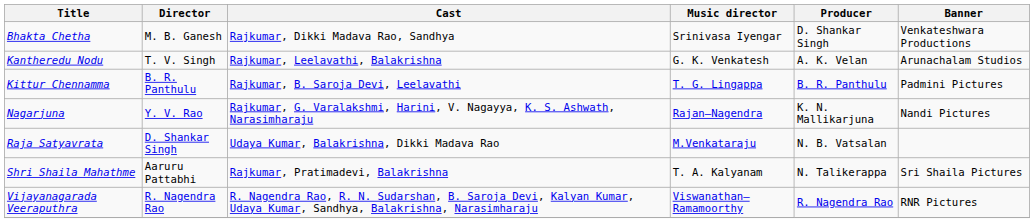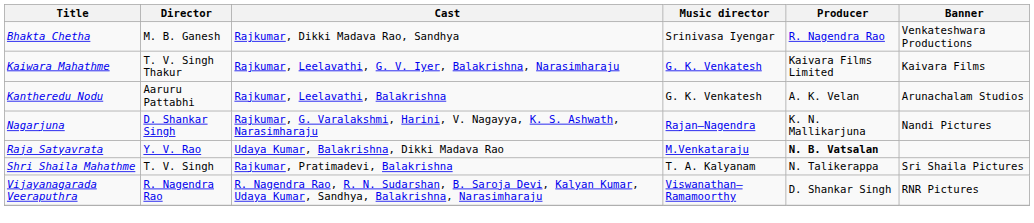 <table class="wikitable sortable">
 <tr>
 <th>Title</th>
 <th>Director</th>
 <th>Cast</th>
 <th>Music director</th>
 <th>Producer</th>
 <th>Banner</th>
 </tr>
 <tr>
 <td><em><a href='#'>Bhakta Chetha</a></em></td>
 <td>M. B. Ganesh</td>
 <td><a href='#'>Rajkumar</a>, Dikki Madava Rao, Sandhya</td>
 <td>Srinivasa Iyengar</td>
-<td>D. Shankar Singh</td>
+<td><a href='#'>R. Nagendra Rao</a></td>
 <td>Venkateshwara Productions</td>
 </tr>
 <tr>
+<td><em><a href='#'>Kaiwara Mahathme</a></em></td>
+<td>T. V. Singh Thakur</td>
+<td><a href='#'>Rajkumar</a>, <a href='#'>Leelavathi</a>, <a href='#'>G. V. Iyer</a>, <a href='#'>Balakrishna</a>, <a href='#'>Narasimharaju</a></td>
+<td><a href='#'>G. K. Venkatesh</a></td>
+<td>Kaivara Films Limited</td>
+<td>Kaivara Films</td>
+</tr>
+<tr>
 <td><em><a href='#'>Kantheredu Nodu</a></em></td>
-<td>T. V. Singh</td>
+<td>Aaruru Pattabhi</td>
 <td><a href='#'>Rajkumar</a>, <a href='#'>Leelavathi</a>, <a href='#'>Balakrishna</a></td>
 <td>G. K. Venkatesh</td>
 <td>A. K. Velan</td>
 <td>Arunachalam Studios</td>
 </tr>
 <tr>
-<td><em><a href='#'>Kittur Chennamma</a></em> </td>
-<td><a href='#'>B. R. Panthulu</a></td>
-<td><a href='#'>Rajkumar</a>, <a href='#'>B. Saroja Devi</a>, <a href='#'>Leelavathi</a></td>
-<td><a href='#'>T. G. Lingappa</a></td>
-<td><a href='#'>B. R. Panthulu</a></td>
-<td>Padmini Pictures</td>
-</tr>
-<tr>
 <td><em><a href='#'>Nagarjuna</a></em></td>
-<td><a href='#'>Y. V. Rao</a></td>
+<td><a href='#'>D. Shankar Singh</a></td>
 <td><a href='#'>Rajkumar</a>, <a href='#'>G. Varalakshmi</a>, <a href='#'>Harini</a>, V. Nagayya, <a href='#'>K. S. Ashwath</a>, <a href='#'>Narasimharaju</a></td>
 <td><a href='#'>Rajan–Nagendra</a></td>
 <td>K. N. Mallikarjuna</td>
 <td>Nandi Pictures</td>
 </tr>
 <tr>
 <td><em><a href='#'>Raja Satyavrata</a></em></td>
-<td><a href='#'>D. Shankar Singh</a></td>
+<td><a href='#'>Y. V. Rao</a></td>
 <td><a href='#'>Udaya Kumar</a>, <a href='#'>Balakrishna</a>, Dikki Madava Rao</td>
 <td><a href='#'>M.Venkataraju</a></td>
-<td>N. B. Vatsalan</td>
+<td><strong>N. B. Vatsalan</strong></td>
 <td></td>
 </tr>
 <tr>
 <td><em><a href='#'>Shri Shaila Mahathme</a></em></td>
-<td>Aaruru Pattabhi</td>
+<td>T. V. Singh</td>
 <td><a href='#'>Rajkumar</a>, Pratimadevi, <a href='#'>Balakrishna</a></td>
 <td>T. A. Kalyanam</td>
 <td>N. Talikerappa</td>
 <td>Sri Shaila Pictures</td>
 </tr>
 <tr>
 <td><em><a href='#'>Vijayanagarada Veeraputhra</a></em></td>
 <td><a href='#'>R. Nagendra Rao</a></td>
 <td><a href='#'>R. Nagendra Rao</a>, <a href='#'>R. N. Sudarshan</a>, <a href='#'>B. Saroja Devi</a>, <a href='#'>Kalyan Kumar</a>, <a href='#'>Udaya Kumar</a>, Sandhya, <a href='#'>Balakrishna</a>, <a href='#'>Narasimharaju</a></td>
 <td><a href='#'>Viswanathan–Ramamoorthy</a></td>
-<td><a href='#'>R. Nagendra Rao</a></td>
+<td>D. Shankar Singh</td>
 <td>RNR Pictures</td>
 </tr>
 <tr>
 </tr>
 </table>
